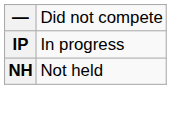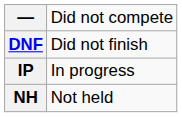 <table class="wikitable">
 <tr>
 <th scope="row">—</th>
 <td>Did not compete</td>
+</tr>
+<tr>
+<th scope="row"><a href='#'>DNF</a></th>
+<td>Did not finish</td>
 </tr>
 <tr>
 <th scope="row">IP</th>
 <td>In progress</td>
 </tr>
 <tr>
 <th scope="row">NH</th>
 <td>Not held</td>
 </tr>
 </table>
